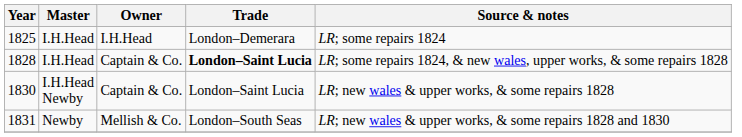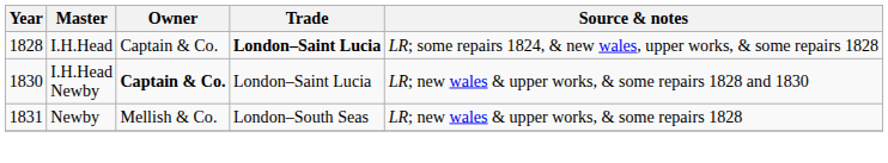 <table class=" wikitable">
 <tr>
 <th>Year</th>
 <th>Master</th>
 <th>Owner</th>
 <th>Trade</th>
 <th>Source & notes</th>
-</tr>
-<tr>
-<td>1825</td>
-<td>I.H.Head</td>
-<td>I.H.Head</td>
-<td>London–Demerara</td>
-<td><em>LR</em>; some repairs 1824</td>
 </tr>
 <tr>
 <td>1828</td>
 <td>I.H.Head</td>
 <td>Captain & Co.</td>
 <td><strong>London–Saint Lucia</strong></td>
 <td><em>LR</em>; some repairs 1824, & new <a href='#'>wales</a>, upper works, & some repairs 1828</td>
 </tr>
 <tr>
 <td>1830</td>
 <td>I.H.Head<br>Newby</td>
-<td>Captain & Co.</td>
+<td><strong>Captain & Co.</strong></td>
 <td>London–Saint Lucia</td>
-<td><em>LR</em>; new <a href='#'>wales</a> & upper works, & some repairs 1828</td>
+<td><em>LR</em>; new <a href='#'>wales</a> & upper works, & some repairs 1828 and 1830</td>
 </tr>
 <tr>
 <td>1831</td>
 <td>Newby</td>
 <td>Mellish & Co.</td>
 <td>London–South Seas</td>
-<td><em>LR</em>; new <a href='#'>wales</a> & upper works, & some repairs 1828 and 1830</td>
+<td><em>LR</em>; new <a href='#'>wales</a> & upper works, & some repairs 1828</td>
 </tr>
 <tr>
 </tr>
 </table>
